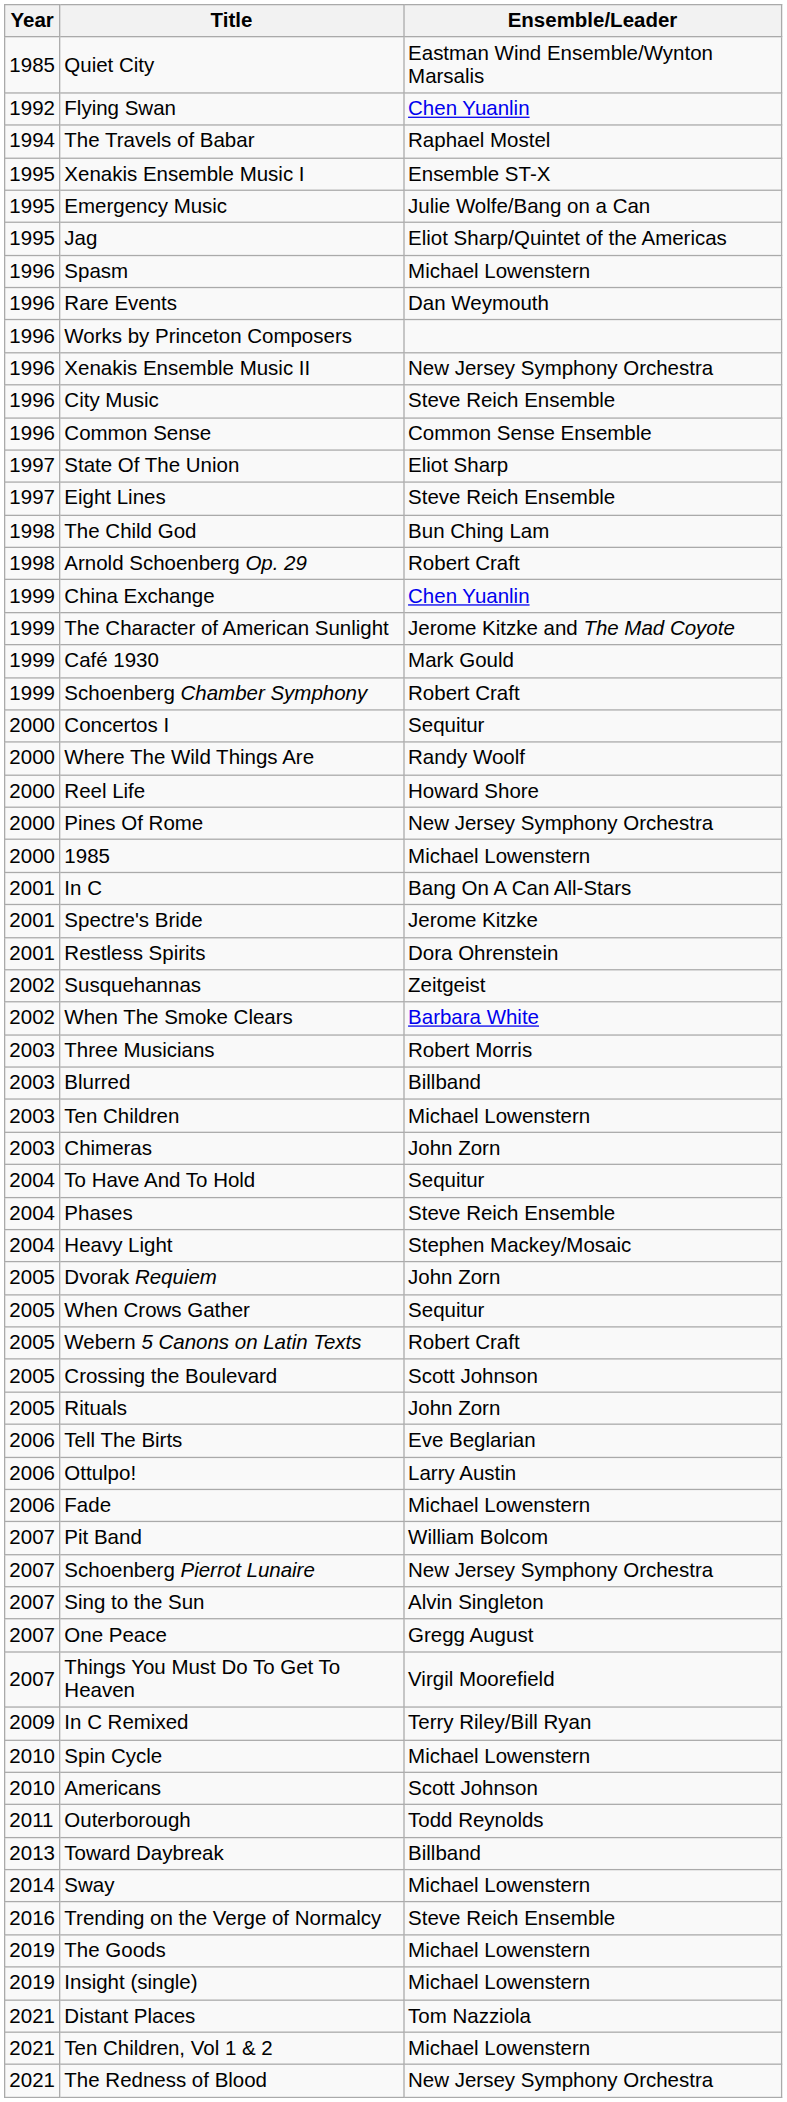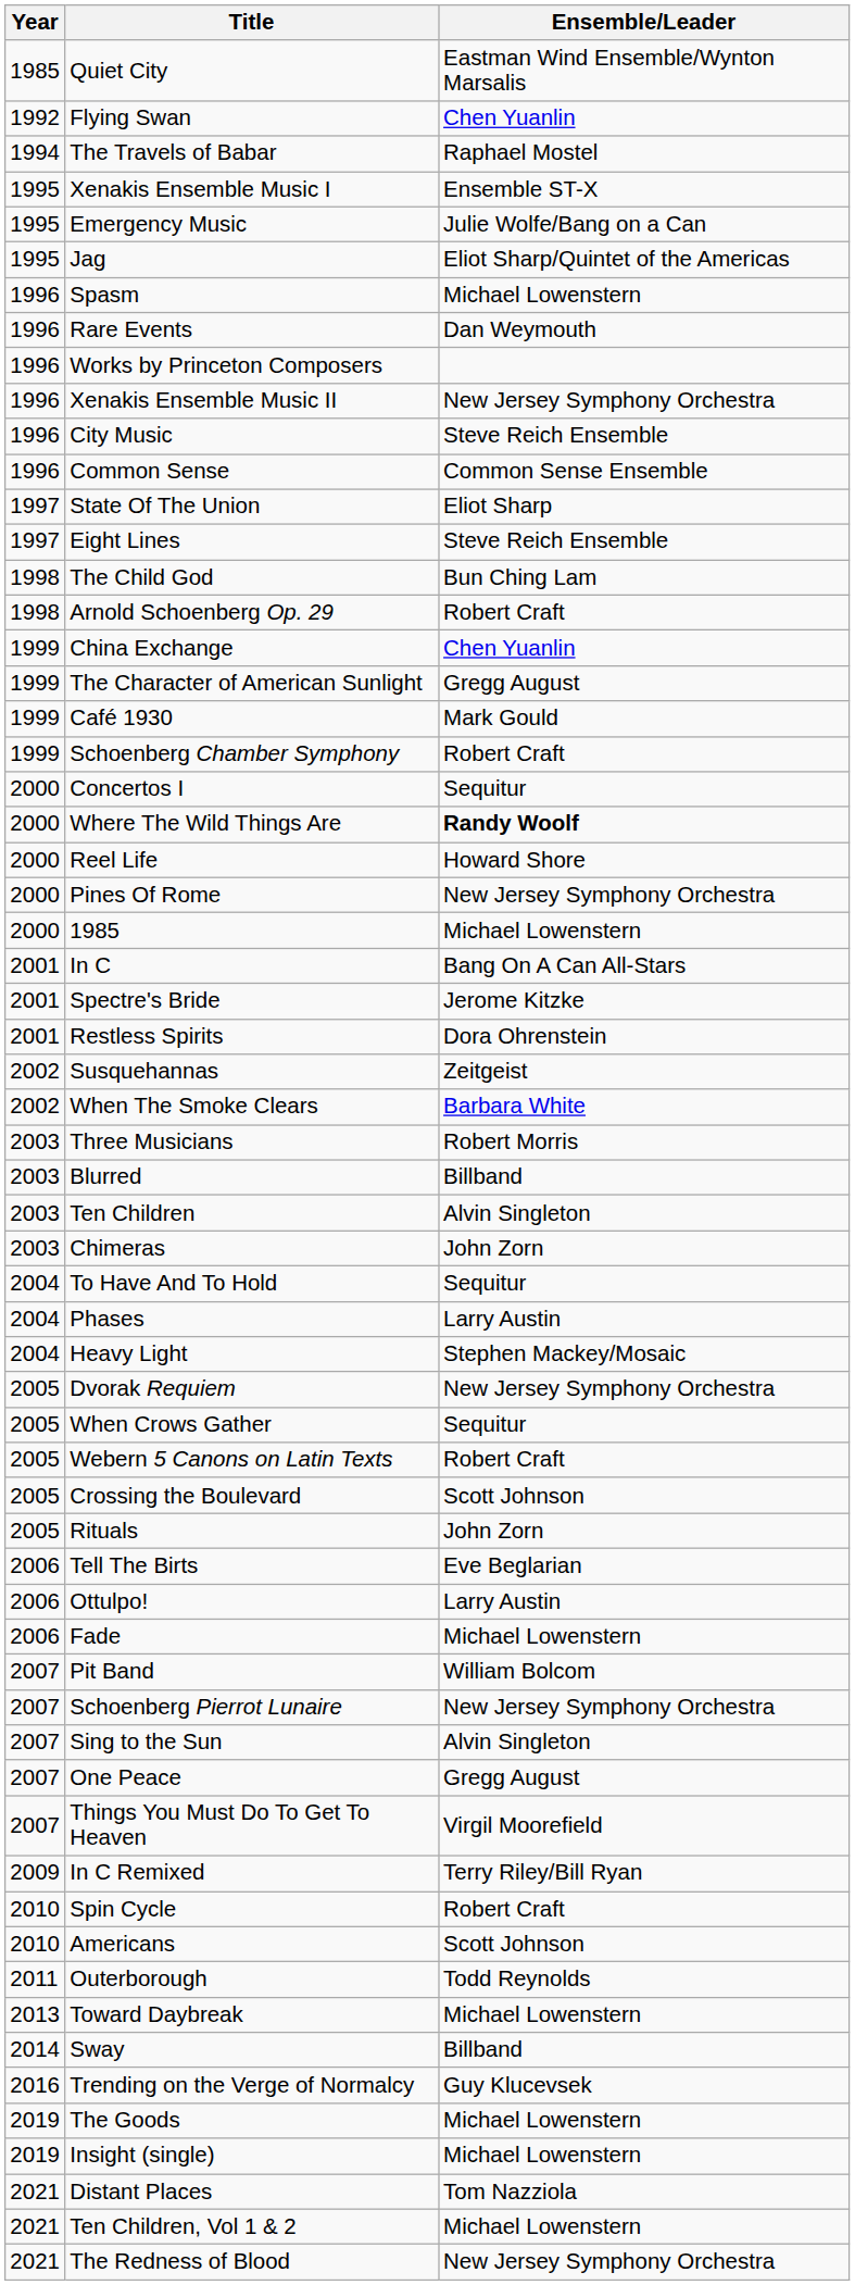 <table class="wikitable">
 <tr>
 <th>Year</th>
 <th>Title</th>
 <th>Ensemble/Leader</th>
 </tr>
 <tr>
 <td>1985</td>
 <td>Quiet City</td>
 <td>Eastman Wind Ensemble/Wynton Marsalis</td>
 </tr>
 <tr>
 <td>1992</td>
 <td>Flying Swan</td>
 <td><a href='#'>Chen Yuanlin</a></td>
 </tr>
 <tr>
 <td>1994</td>
 <td>The Travels of Babar</td>
 <td>Raphael Mostel</td>
 </tr>
 <tr>
 <td>1995</td>
 <td>Xenakis Ensemble Music I</td>
 <td>Ensemble ST-X</td>
 </tr>
 <tr>
 <td>1995</td>
 <td>Emergency Music</td>
 <td>Julie Wolfe/Bang on a Can</td>
 </tr>
 <tr>
 <td>1995</td>
 <td>Jag</td>
 <td>Eliot Sharp/Quintet of the Americas</td>
 </tr>
 <tr>
 <td>1996</td>
 <td>Spasm</td>
 <td>Michael Lowenstern</td>
 </tr>
 <tr>
 <td>1996</td>
 <td>Rare Events</td>
 <td>Dan Weymouth</td>
 </tr>
 <tr>
 <td>1996</td>
 <td>Works by Princeton Composers</td>
 <td></td>
 </tr>
 <tr>
 <td>1996</td>
 <td>Xenakis Ensemble Music II</td>
 <td>New Jersey Symphony Orchestra</td>
 </tr>
 <tr>
 <td>1996</td>
 <td>City Music</td>
 <td>Steve Reich Ensemble</td>
 </tr>
 <tr>
 <td>1996</td>
 <td>Common Sense</td>
 <td>Common Sense Ensemble</td>
 </tr>
 <tr>
 <td>1997</td>
 <td>State Of The Union</td>
 <td>Eliot Sharp</td>
 </tr>
 <tr>
 <td>1997</td>
 <td>Eight Lines</td>
 <td>Steve Reich Ensemble</td>
 </tr>
 <tr>
 <td>1998</td>
 <td>The Child God</td>
 <td>Bun Ching Lam</td>
 </tr>
 <tr>
 <td>1998</td>
 <td>Arnold Schoenberg <em>Op. 29</em></td>
 <td>Robert Craft</td>
 </tr>
 <tr>
 <td>1999</td>
 <td>China Exchange</td>
 <td><a href='#'>Chen Yuanlin</a></td>
 </tr>
 <tr>
 <td>1999</td>
 <td>The Character of American Sunlight</td>
-<td>Jerome Kitzke and <em>The Mad Coyote</em></td>
+<td>Gregg August</td>
 </tr>
 <tr>
 <td>1999</td>
 <td>Café 1930</td>
 <td>Mark Gould</td>
 </tr>
 <tr>
 <td>1999</td>
 <td>Schoenberg <em>Chamber Symphony</em></td>
 <td>Robert Craft</td>
 </tr>
 <tr>
 <td>2000</td>
 <td>Concertos I</td>
 <td>Sequitur</td>
 </tr>
 <tr>
 <td>2000</td>
 <td>Where The Wild Things Are</td>
-<td>Randy Woolf</td>
+<td><strong>Randy Woolf</strong></td>
 </tr>
 <tr>
 <td>2000</td>
 <td>Reel Life</td>
 <td>Howard Shore</td>
 </tr>
 <tr>
 <td>2000</td>
 <td>Pines Of Rome</td>
 <td>New Jersey Symphony Orchestra</td>
 </tr>
 <tr>
 <td>2000</td>
 <td>1985</td>
 <td>Michael Lowenstern</td>
 </tr>
 <tr>
 <td>2001</td>
 <td>In C</td>
 <td>Bang On A Can All-Stars</td>
 </tr>
 <tr>
 <td>2001</td>
 <td>Spectre's Bride</td>
 <td>Jerome Kitzke</td>
 </tr>
 <tr>
 <td>2001</td>
 <td>Restless Spirits</td>
 <td>Dora Ohrenstein</td>
 </tr>
 <tr>
 <td>2002</td>
 <td>Susquehannas</td>
 <td>Zeitgeist</td>
 </tr>
 <tr>
 <td>2002</td>
 <td>When The Smoke Clears</td>
 <td><a href='#'>Barbara White</a></td>
 </tr>
 <tr>
 <td>2003</td>
 <td>Three Musicians</td>
 <td>Robert Morris</td>
 </tr>
 <tr>
 <td>2003</td>
 <td>Blurred</td>
 <td>Billband</td>
 </tr>
 <tr>
 <td>2003</td>
 <td>Ten Children</td>
-<td>Michael Lowenstern</td>
+<td>Alvin Singleton</td>
 </tr>
 <tr>
 <td>2003</td>
 <td>Chimeras</td>
 <td>John Zorn</td>
 </tr>
 <tr>
 <td>2004</td>
 <td>To Have And To Hold</td>
 <td>Sequitur</td>
 </tr>
 <tr>
 <td>2004</td>
 <td>Phases</td>
-<td>Steve Reich Ensemble</td>
+<td>Larry Austin</td>
 </tr>
 <tr>
 <td>2004</td>
 <td>Heavy Light</td>
 <td>Stephen Mackey/Mosaic</td>
 </tr>
 <tr>
 <td>2005</td>
 <td>Dvorak <em>Requiem</em></td>
-<td>John Zorn</td>
+<td>New Jersey Symphony Orchestra</td>
 </tr>
 <tr>
 <td>2005</td>
 <td>When Crows Gather</td>
 <td>Sequitur</td>
 </tr>
 <tr>
 <td>2005</td>
 <td>Webern <em>5 Canons on Latin Texts</em></td>
 <td>Robert Craft</td>
 </tr>
 <tr>
 <td>2005</td>
 <td>Crossing the Boulevard</td>
 <td>Scott Johnson</td>
 </tr>
 <tr>
 <td>2005</td>
 <td>Rituals</td>
 <td>John Zorn</td>
 </tr>
 <tr>
 <td>2006</td>
 <td>Tell The Birts</td>
 <td>Eve Beglarian</td>
 </tr>
 <tr>
 <td>2006</td>
 <td>Ottulpo!</td>
 <td>Larry Austin</td>
 </tr>
 <tr>
 <td>2006</td>
 <td>Fade</td>
 <td>Michael Lowenstern</td>
 </tr>
 <tr>
 <td>2007</td>
 <td>Pit Band</td>
 <td>William Bolcom</td>
 </tr>
 <tr>
 <td>2007</td>
 <td>Schoenberg <em>Pierrot Lunaire</em></td>
 <td>New Jersey Symphony Orchestra</td>
 </tr>
 <tr>
 <td>2007</td>
 <td>Sing to the Sun</td>
 <td>Alvin Singleton</td>
 </tr>
 <tr>
 <td>2007</td>
 <td>One Peace</td>
 <td>Gregg August</td>
 </tr>
 <tr>
 <td>2007</td>
 <td>Things You Must Do To Get To Heaven</td>
 <td>Virgil Moorefield</td>
 </tr>
 <tr>
 <td>2009</td>
 <td>In C Remixed</td>
 <td>Terry Riley/Bill Ryan</td>
 </tr>
 <tr>
 <td>2010</td>
 <td>Spin Cycle</td>
-<td>Michael Lowenstern</td>
+<td>Robert Craft</td>
 </tr>
 <tr>
 <td>2010</td>
 <td>Americans</td>
 <td>Scott Johnson</td>
 </tr>
 <tr>
 <td>2011</td>
 <td>Outerborough</td>
 <td>Todd Reynolds</td>
 </tr>
 <tr>
 <td>2013</td>
 <td>Toward Daybreak</td>
-<td>Billband</td>
+<td>Michael Lowenstern</td>
 </tr>
 <tr>
 <td>2014</td>
 <td>Sway</td>
-<td>Michael Lowenstern</td>
+<td>Billband</td>
 </tr>
 <tr>
 <td>2016</td>
 <td>Trending on the Verge of Normalcy</td>
-<td>Steve Reich Ensemble</td>
+<td>Guy Klucevsek</td>
 </tr>
 <tr>
 <td>2019</td>
 <td>The Goods</td>
 <td>Michael Lowenstern</td>
 </tr>
 <tr>
 <td>2019</td>
 <td>Insight (single)</td>
 <td>Michael Lowenstern</td>
 </tr>
 <tr>
 <td>2021</td>
 <td>Distant Places</td>
 <td>Tom Nazziola</td>
 </tr>
 <tr>
 <td>2021</td>
 <td>Ten Children, Vol 1 & 2</td>
 <td>Michael Lowenstern</td>
 </tr>
 <tr>
 <td>2021</td>
 <td>The Redness of Blood</td>
 <td>New Jersey Symphony Orchestra</td>
 </tr>
 </table>
